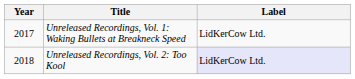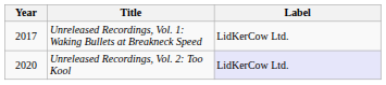 <table class="wikitable">
 <tr>
 <th style="width:3.5em;">Year</th>
 <th style="width:15em;">Title</th>
 <th style="width:15em;">Label</th>
 </tr>
 <tr>
 <td style="text-align:center;">2017</td>
 <td><em>Unreleased Recordings, Vol. 1: Waking Bullets at Breakneck Speed</em></td>
 <td>LidKerCow Ltd.</td>
 </tr>
 <tr>
-<td style="text-align:center;">2018</td>
+<td style="text-align:center;">2020</td>
 <td><em>Unreleased Recordings, Vol. 2: Too Kool</em></td>
 <td style="background: lavender;">LidKerCow Ltd.</td>
 </tr>
 </table>
